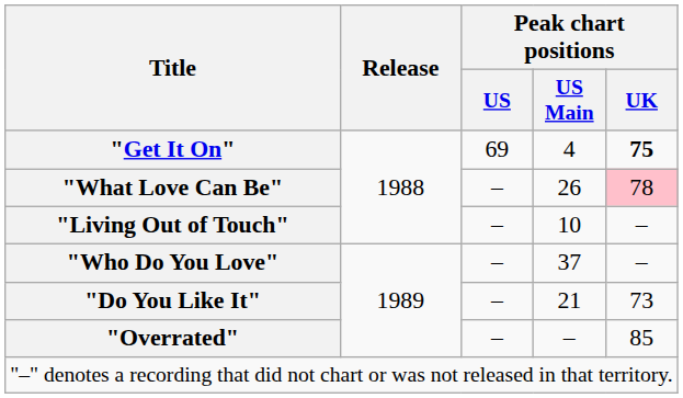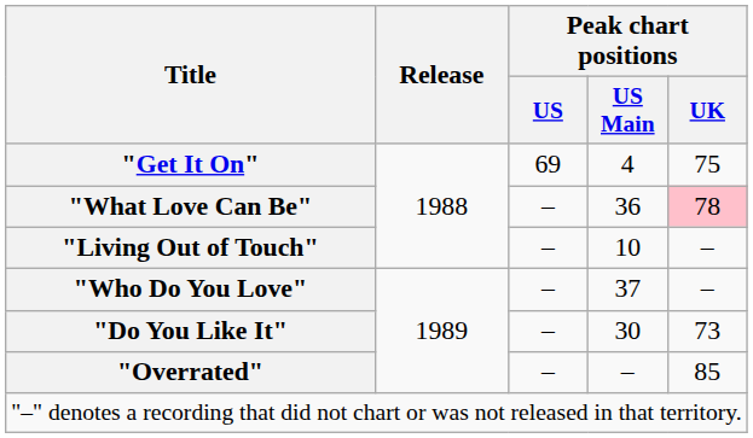 <table class="wikitable plainrowheaders" style="text-align:center;">
 <tr>
 <th scope="col" rowspan="2">Title</th>
 <th scope="col" rowspan="2">Release</th>
 <th colspan="3" scope="col">Peak chart positions</th>
 </tr>
 <tr>
 <th scope="col" style="width:2.9em;font-size:90%;"><a href='#'>US</a><br></th>
 <th scope="col" style="width:2.9em;font-size:90%;"><a href='#'>US<br>Main</a></th>
 <th scope="col" style="width:2.9em;font-size:90%;"><a href='#'>UK</a><br></th>
 </tr>
 <tr>
 <th scope="row">"<a href='#'>Get It On</a>"</th>
 <td rowspan="3">1988</td>
 <td>69</td>
 <td>4</td>
-<td><strong>75</strong></td>
+<td>75</td>
 </tr>
 <tr>
 <th scope="row">"What Love Can Be"</th>
 <td>–</td>
-<td>26</td>
+<td>36</td>
 <td style="background: pink;">78</td>
 </tr>
 <tr>
 <th scope="row">"Living Out of Touch"</th>
 <td>–</td>
 <td>10</td>
 <td>–</td>
 </tr>
 <tr>
 <th scope="row">"Who Do You Love"</th>
 <td rowspan="3">1989</td>
 <td>–</td>
 <td>37</td>
 <td>–</td>
 </tr>
 <tr>
 <th scope="row">"Do You Like It"</th>
 <td>–</td>
-<td>21</td>
+<td>30</td>
 <td>73</td>
 </tr>
 <tr>
 <th scope="row">"Overrated"</th>
 <td>–</td>
 <td>–</td>
 <td>85</td>
 </tr>
 <tr>
 <td colspan="10" style="font-size:90%">"–" denotes a recording that did not chart or was not released in that territory.</td>
 </tr>
 </table>
